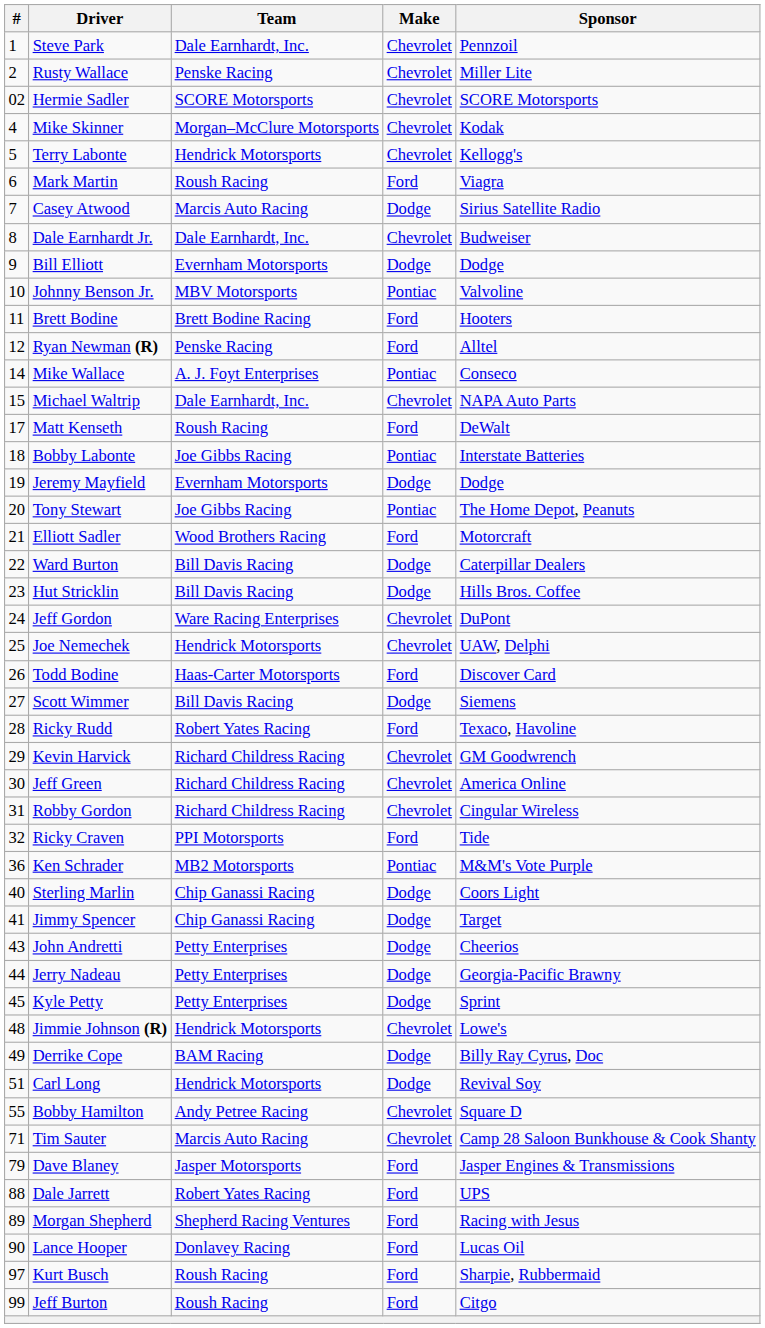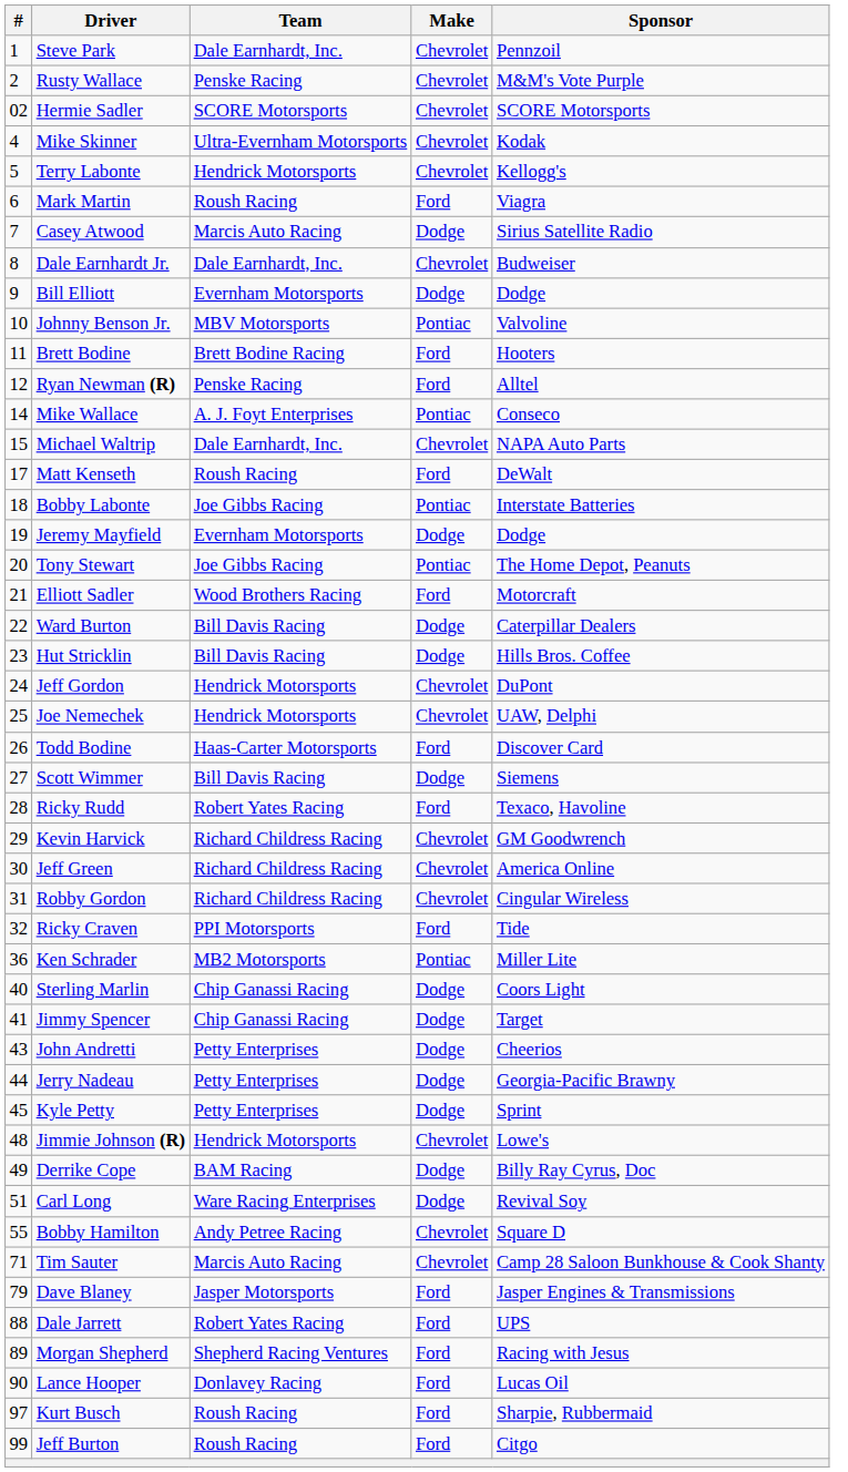 <table class="wikitable" style="font-size:95%">
 <tr>
 <th>#</th>
 <th>Driver</th>
 <th>Team</th>
 <th>Make</th>
 <th>Sponsor</th>
 </tr>
 <tr>
 <td>1</td>
 <td><a href='#'>Steve Park</a></td>
 <td><a href='#'>Dale Earnhardt, Inc.</a></td>
 <td><a href='#'>Chevrolet</a></td>
 <td><a href='#'>Pennzoil</a></td>
 </tr>
 <tr>
 <td>2</td>
 <td><a href='#'>Rusty Wallace</a></td>
 <td><a href='#'>Penske Racing</a></td>
 <td><a href='#'>Chevrolet</a></td>
-<td><a href='#'>Miller Lite</a></td>
+<td><a href='#'>M&M's Vote Purple</a></td>
 </tr>
 <tr>
 <td>02</td>
 <td><a href='#'>Hermie Sadler</a></td>
 <td><a href='#'>SCORE Motorsports</a></td>
 <td><a href='#'>Chevrolet</a></td>
 <td><a href='#'>SCORE Motorsports</a></td>
 </tr>
 <tr>
 <td>4</td>
 <td><a href='#'>Mike Skinner</a></td>
-<td><a href='#'>Morgan–McClure Motorsports</a></td>
+<td><a href='#'>Ultra-Evernham Motorsports</a></td>
 <td><a href='#'>Chevrolet</a></td>
 <td><a href='#'>Kodak</a></td>
 </tr>
 <tr>
 <td>5</td>
 <td><a href='#'>Terry Labonte</a></td>
 <td><a href='#'>Hendrick Motorsports</a></td>
 <td><a href='#'>Chevrolet</a></td>
 <td><a href='#'>Kellogg's</a></td>
 </tr>
 <tr>
 <td>6</td>
 <td><a href='#'>Mark Martin</a></td>
 <td><a href='#'>Roush Racing</a></td>
 <td><a href='#'>Ford</a></td>
 <td><a href='#'>Viagra</a></td>
 </tr>
 <tr>
 <td>7</td>
 <td><a href='#'>Casey Atwood</a></td>
 <td><a href='#'>Marcis Auto Racing</a></td>
 <td><a href='#'>Dodge</a></td>
 <td><a href='#'>Sirius Satellite Radio</a></td>
 </tr>
 <tr>
 <td>8</td>
 <td><a href='#'>Dale Earnhardt Jr.</a></td>
 <td><a href='#'>Dale Earnhardt, Inc.</a></td>
 <td><a href='#'>Chevrolet</a></td>
 <td><a href='#'>Budweiser</a></td>
 </tr>
 <tr>
 <td>9</td>
 <td><a href='#'>Bill Elliott</a></td>
 <td><a href='#'>Evernham Motorsports</a></td>
 <td><a href='#'>Dodge</a></td>
 <td><a href='#'>Dodge</a></td>
 </tr>
 <tr>
 <td>10</td>
 <td><a href='#'>Johnny Benson Jr.</a></td>
 <td><a href='#'>MBV Motorsports</a></td>
 <td><a href='#'>Pontiac</a></td>
 <td><a href='#'>Valvoline</a></td>
 </tr>
 <tr>
 <td>11</td>
 <td><a href='#'>Brett Bodine</a></td>
 <td><a href='#'>Brett Bodine Racing</a></td>
 <td><a href='#'>Ford</a></td>
 <td><a href='#'>Hooters</a></td>
 </tr>
 <tr>
 <td>12</td>
 <td><a href='#'>Ryan Newman</a> <strong>(R)</strong></td>
 <td><a href='#'>Penske Racing</a></td>
 <td><a href='#'>Ford</a></td>
 <td><a href='#'>Alltel</a></td>
 </tr>
 <tr>
 <td>14</td>
 <td><a href='#'>Mike Wallace</a></td>
 <td><a href='#'>A. J. Foyt Enterprises</a></td>
 <td><a href='#'>Pontiac</a></td>
 <td><a href='#'>Conseco</a></td>
 </tr>
 <tr>
 <td>15</td>
 <td><a href='#'>Michael Waltrip</a></td>
 <td><a href='#'>Dale Earnhardt, Inc.</a></td>
 <td><a href='#'>Chevrolet</a></td>
 <td><a href='#'>NAPA Auto Parts</a></td>
 </tr>
 <tr>
 <td>17</td>
 <td><a href='#'>Matt Kenseth</a></td>
 <td><a href='#'>Roush Racing</a></td>
 <td><a href='#'>Ford</a></td>
 <td><a href='#'>DeWalt</a></td>
 </tr>
 <tr>
 <td>18</td>
 <td><a href='#'>Bobby Labonte</a></td>
 <td><a href='#'>Joe Gibbs Racing</a></td>
 <td><a href='#'>Pontiac</a></td>
 <td><a href='#'>Interstate Batteries</a></td>
 </tr>
 <tr>
 <td>19</td>
 <td><a href='#'>Jeremy Mayfield</a></td>
 <td><a href='#'>Evernham Motorsports</a></td>
 <td><a href='#'>Dodge</a></td>
 <td><a href='#'>Dodge</a></td>
 </tr>
 <tr>
 <td>20</td>
 <td><a href='#'>Tony Stewart</a></td>
 <td><a href='#'>Joe Gibbs Racing</a></td>
 <td><a href='#'>Pontiac</a></td>
 <td><a href='#'>The Home Depot</a>, <a href='#'>Peanuts</a></td>
 </tr>
 <tr>
 <td>21</td>
 <td><a href='#'>Elliott Sadler</a></td>
 <td><a href='#'>Wood Brothers Racing</a></td>
 <td><a href='#'>Ford</a></td>
 <td><a href='#'>Motorcraft</a></td>
 </tr>
 <tr>
 <td>22</td>
 <td><a href='#'>Ward Burton</a></td>
 <td><a href='#'>Bill Davis Racing</a></td>
 <td><a href='#'>Dodge</a></td>
 <td><a href='#'>Caterpillar Dealers</a></td>
 </tr>
 <tr>
 <td>23</td>
 <td><a href='#'>Hut Stricklin</a></td>
 <td><a href='#'>Bill Davis Racing</a></td>
 <td><a href='#'>Dodge</a></td>
 <td><a href='#'>Hills Bros. Coffee</a></td>
 </tr>
 <tr>
 <td>24</td>
 <td><a href='#'>Jeff Gordon</a></td>
-<td><a href='#'>Ware Racing Enterprises</a></td>
+<td><a href='#'>Hendrick Motorsports</a></td>
 <td><a href='#'>Chevrolet</a></td>
 <td><a href='#'>DuPont</a></td>
 </tr>
 <tr>
 <td>25</td>
 <td><a href='#'>Joe Nemechek</a></td>
 <td><a href='#'>Hendrick Motorsports</a></td>
 <td><a href='#'>Chevrolet</a></td>
 <td><a href='#'>UAW</a>, <a href='#'>Delphi</a></td>
 </tr>
 <tr>
 <td>26</td>
 <td><a href='#'>Todd Bodine</a></td>
 <td><a href='#'>Haas-Carter Motorsports</a></td>
 <td><a href='#'>Ford</a></td>
 <td><a href='#'>Discover Card</a></td>
 </tr>
 <tr>
 <td>27</td>
 <td><a href='#'>Scott Wimmer</a></td>
 <td><a href='#'>Bill Davis Racing</a></td>
 <td><a href='#'>Dodge</a></td>
 <td><a href='#'>Siemens</a></td>
 </tr>
 <tr>
 <td>28</td>
 <td><a href='#'>Ricky Rudd</a></td>
 <td><a href='#'>Robert Yates Racing</a></td>
 <td><a href='#'>Ford</a></td>
 <td><a href='#'>Texaco</a>, <a href='#'>Havoline</a></td>
 </tr>
 <tr>
 <td>29</td>
 <td><a href='#'>Kevin Harvick</a></td>
 <td><a href='#'>Richard Childress Racing</a></td>
 <td><a href='#'>Chevrolet</a></td>
 <td><a href='#'>GM Goodwrench</a></td>
 </tr>
 <tr>
 <td>30</td>
 <td><a href='#'>Jeff Green</a></td>
 <td><a href='#'>Richard Childress Racing</a></td>
 <td><a href='#'>Chevrolet</a></td>
 <td><a href='#'>America Online</a></td>
 </tr>
 <tr>
 <td>31</td>
 <td><a href='#'>Robby Gordon</a></td>
 <td><a href='#'>Richard Childress Racing</a></td>
 <td><a href='#'>Chevrolet</a></td>
 <td><a href='#'>Cingular Wireless</a></td>
 </tr>
 <tr>
 <td>32</td>
 <td><a href='#'>Ricky Craven</a></td>
 <td><a href='#'>PPI Motorsports</a></td>
 <td><a href='#'>Ford</a></td>
 <td><a href='#'>Tide</a></td>
 </tr>
 <tr>
 <td>36</td>
 <td><a href='#'>Ken Schrader</a></td>
 <td><a href='#'>MB2 Motorsports</a></td>
 <td><a href='#'>Pontiac</a></td>
-<td><a href='#'>M&M's Vote Purple</a></td>
+<td><a href='#'>Miller Lite</a></td>
 </tr>
 <tr>
 <td>40</td>
 <td><a href='#'>Sterling Marlin</a></td>
 <td><a href='#'>Chip Ganassi Racing</a></td>
 <td><a href='#'>Dodge</a></td>
 <td><a href='#'>Coors Light</a></td>
 </tr>
 <tr>
 <td>41</td>
 <td><a href='#'>Jimmy Spencer</a></td>
 <td><a href='#'>Chip Ganassi Racing</a></td>
 <td><a href='#'>Dodge</a></td>
 <td><a href='#'>Target</a></td>
 </tr>
 <tr>
 <td>43</td>
 <td><a href='#'>John Andretti</a></td>
 <td><a href='#'>Petty Enterprises</a></td>
 <td><a href='#'>Dodge</a></td>
 <td><a href='#'>Cheerios</a></td>
 </tr>
 <tr>
 <td>44</td>
 <td><a href='#'>Jerry Nadeau</a></td>
 <td><a href='#'>Petty Enterprises</a></td>
 <td><a href='#'>Dodge</a></td>
 <td><a href='#'>Georgia-Pacific Brawny</a></td>
 </tr>
 <tr>
 <td>45</td>
 <td><a href='#'>Kyle Petty</a></td>
 <td><a href='#'>Petty Enterprises</a></td>
 <td><a href='#'>Dodge</a></td>
 <td><a href='#'>Sprint</a></td>
 </tr>
 <tr>
 <td>48</td>
 <td><a href='#'>Jimmie Johnson</a> <strong>(R)</strong></td>
 <td><a href='#'>Hendrick Motorsports</a></td>
 <td><a href='#'>Chevrolet</a></td>
 <td><a href='#'>Lowe's</a></td>
 </tr>
 <tr>
 <td>49</td>
 <td><a href='#'>Derrike Cope</a></td>
 <td><a href='#'>BAM Racing</a></td>
 <td><a href='#'>Dodge</a></td>
 <td><a href='#'>Billy Ray Cyrus</a>, <a href='#'>Doc</a></td>
 </tr>
 <tr>
 <td>51</td>
 <td><a href='#'>Carl Long</a></td>
-<td><a href='#'>Hendrick Motorsports</a></td>
+<td><a href='#'>Ware Racing Enterprises</a></td>
 <td><a href='#'>Dodge</a></td>
 <td><a href='#'>Revival Soy</a></td>
 </tr>
 <tr>
 <td>55</td>
 <td><a href='#'>Bobby Hamilton</a></td>
 <td><a href='#'>Andy Petree Racing</a></td>
 <td><a href='#'>Chevrolet</a></td>
 <td><a href='#'>Square D</a></td>
 </tr>
 <tr>
 <td>71</td>
 <td><a href='#'>Tim Sauter</a></td>
 <td><a href='#'>Marcis Auto Racing</a></td>
 <td><a href='#'>Chevrolet</a></td>
 <td><a href='#'>Camp 28 Saloon Bunkhouse & Cook Shanty</a></td>
 </tr>
 <tr>
 <td>79</td>
 <td><a href='#'>Dave Blaney</a></td>
 <td><a href='#'>Jasper Motorsports</a></td>
 <td><a href='#'>Ford</a></td>
 <td><a href='#'>Jasper Engines & Transmissions</a></td>
 </tr>
 <tr>
 <td>88</td>
 <td><a href='#'>Dale Jarrett</a></td>
 <td><a href='#'>Robert Yates Racing</a></td>
 <td><a href='#'>Ford</a></td>
 <td><a href='#'>UPS</a></td>
 </tr>
 <tr>
 <td>89</td>
 <td><a href='#'>Morgan Shepherd</a></td>
 <td><a href='#'>Shepherd Racing Ventures</a></td>
 <td><a href='#'>Ford</a></td>
 <td><a href='#'>Racing with Jesus</a></td>
 </tr>
 <tr>
 <td>90</td>
 <td><a href='#'>Lance Hooper</a></td>
 <td><a href='#'>Donlavey Racing</a></td>
 <td><a href='#'>Ford</a></td>
 <td><a href='#'>Lucas Oil</a></td>
 </tr>
 <tr>
 <td>97</td>
 <td><a href='#'>Kurt Busch</a></td>
 <td><a href='#'>Roush Racing</a></td>
 <td><a href='#'>Ford</a></td>
 <td><a href='#'>Sharpie</a>, <a href='#'>Rubbermaid</a></td>
 </tr>
 <tr>
 <td>99</td>
 <td><a href='#'>Jeff Burton</a></td>
 <td><a href='#'>Roush Racing</a></td>
 <td><a href='#'>Ford</a></td>
 <td><a href='#'>Citgo</a></td>
 </tr>
 <tr>
 <th colspan="5"></th>
 </tr>
 </table>
